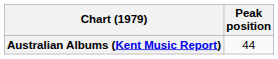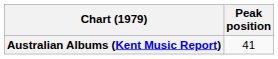 <table class="wikitable sortable plainrowheaders" style="text-align:center">
 <tr>
 <th scope="col">Chart (1979)</th>
 <th scope="col">Peak <br>position</th>
 </tr>
 <tr>
 <th scope="row">Australian Albums (<a href='#'>Kent Music Report</a>)</th>
-<td>44</td>
+<td>41</td>
 </tr>
 </table>
